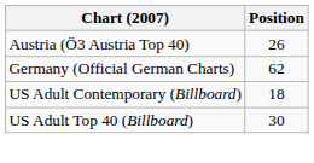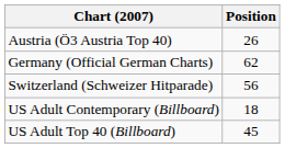 <table class="wikitable sortable">
 <tr>
 <th>Chart (2007)</th>
 <th>Position</th>
 </tr>
 <tr>
 <td>Austria (Ö3 Austria Top 40)</td>
 <td style="text-align:center;">26</td>
 </tr>
 <tr>
 <td>Germany (Official German Charts)</td>
 <td style="text-align:center;">62</td>
 </tr>
 <tr>
+<td>Switzerland (Schweizer Hitparade)</td>
+<td style="text-align:center;">56</td>
+</tr>
+<tr>
 <td>US Adult Contemporary (<em>Billboard</em>)</td>
 <td style="text-align:center;">18</td>
 </tr>
 <tr>
 <td>US Adult Top 40 (<em>Billboard</em>)</td>
-<td style="text-align:center;">30</td>
+<td style="text-align:center;">45</td>
 </tr>
 </table>
